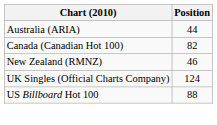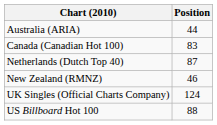 <table class="wikitable sortable" border="1">
 <tr>
 <th scope="col">Chart (2010)</th>
 <th scope="col">Position</th>
 </tr>
 <tr>
 <td>Australia (ARIA)</td>
 <td style="text-align:center;">44</td>
 </tr>
 <tr>
 <td>Canada (Canadian Hot 100)</td>
-<td style="text-align:center;">82</td>
+<td style="text-align:center;">83</td>
+</tr>
+<tr>
+<td>Netherlands (Dutch Top 40)</td>
+<td style="text-align:center;">87</td>
 </tr>
 <tr>
 <td>New Zealand (RMNZ)</td>
 <td style="text-align:center;">46</td>
 </tr>
 <tr>
 <td>UK Singles (Official Charts Company)</td>
 <td style="text-align:center;">124</td>
 </tr>
 <tr>
 <td>US <em>Billboard</em> Hot 100</td>
 <td style="text-align:center;">88</td>
 </tr>
 </table>
